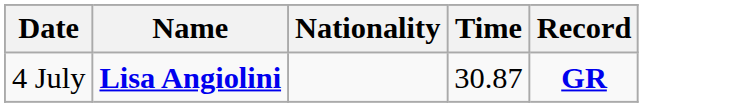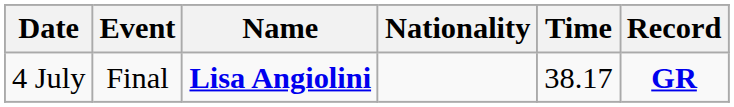 <table class=wikitable style=text-align:center>
 <tr>
 <th>Date</th>
+<th>Event</th>
 <th>Name</th>
 <th>Nationality</th>
 <th>Time</th>
 <th>Record</th>
 </tr>
 <tr>
 <td>4 July</td>
+<td>Final</td>
 <td align=left><strong><a href='#'>Lisa Angiolini</a></strong></td>
 <td align=left></td>
-<td>30.87</td>
+<td>38.17</td>
 <td><strong><a href='#'>GR</a></strong></td>
 </tr>
 </table>
